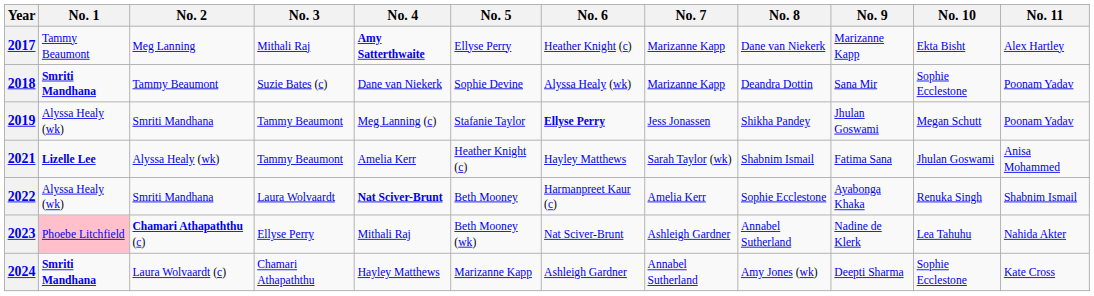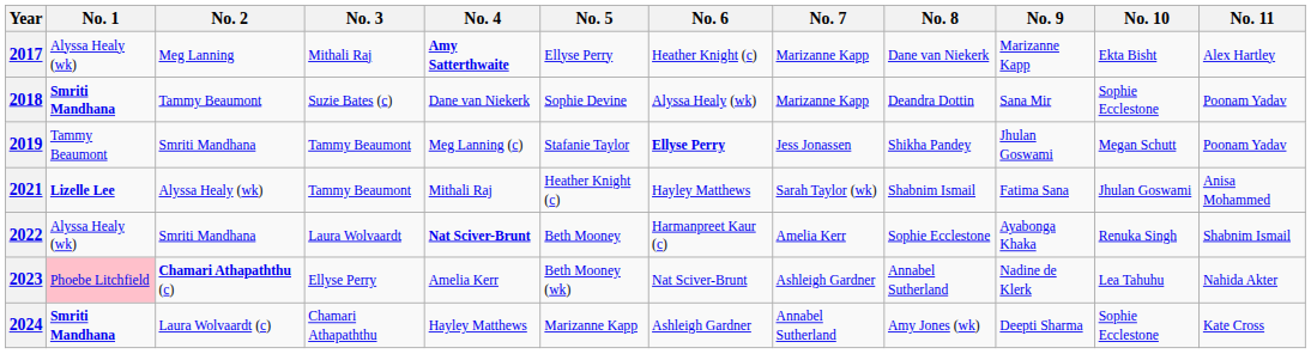 <table class="wikitable">
 <tr>
 <th>Year</th>
 <th>No. 1</th>
 <th>No. 2</th>
 <th>No. 3</th>
 <th>No. 4</th>
 <th>No. 5</th>
 <th>No. 6</th>
 <th>No. 7</th>
 <th>No. 8</th>
 <th>No. 9</th>
 <th>No. 10</th>
 <th>No. 11</th>
 </tr>
 <tr>
 <th><a href='#'>2017</a></th>
-<td><small> <a href='#'>Tammy Beaumont</a></small></td>
+<td><small> <a href='#'>Alyssa Healy</a> (<a href='#'>wk</a>)</small></td>
 <td><small> <a href='#'>Meg Lanning</a></small></td>
 <td><small> <a href='#'>Mithali Raj</a></small></td>
 <td><small> <strong><a href='#'>Amy Satterthwaite</a></strong></small></td>
 <td><small> <a href='#'>Ellyse Perry</a></small></td>
 <td><small> <a href='#'>Heather Knight</a> (<a href='#'>c</a>)</small></td>
 <td><small> <a href='#'>Marizanne Kapp</a></small></td>
 <td><small> <a href='#'>Dane van Niekerk</a></small></td>
 <td><small> <a href='#'>Marizanne Kapp</a></small></td>
 <td><small> <a href='#'>Ekta Bisht</a></small></td>
 <td><small> <a href='#'>Alex Hartley</a></small></td>
 </tr>
 <tr>
 <th><a href='#'>2018</a></th>
 <td><small> <strong><a href='#'>Smriti Mandhana</a></strong></small></td>
 <td><small> <a href='#'>Tammy Beaumont</a></small></td>
 <td><small> <a href='#'>Suzie Bates</a> (<a href='#'>c</a>)</small></td>
 <td><small> <a href='#'>Dane van Niekerk</a></small></td>
 <td><small> <a href='#'>Sophie Devine</a></small></td>
 <td><small> <a href='#'>Alyssa Healy</a> (<a href='#'>wk</a>)</small></td>
 <td><small> <a href='#'>Marizanne Kapp</a></small></td>
 <td><small> <a href='#'>Deandra Dottin</a></small></td>
 <td><small> <a href='#'>Sana Mir</a></small></td>
 <td><small> <a href='#'>Sophie Ecclestone</a></small></td>
 <td><small> <a href='#'>Poonam Yadav</a></small></td>
 </tr>
 <tr>
 <th><a href='#'>2019</a></th>
-<td><small> <a href='#'>Alyssa Healy</a> (<a href='#'>wk</a>)</small></td>
+<td><small> <a href='#'>Tammy Beaumont</a></small></td>
 <td><small> <a href='#'>Smriti Mandhana</a></small></td>
 <td><small> <a href='#'>Tammy Beaumont</a></small></td>
 <td><small> <a href='#'>Meg Lanning</a> (<a href='#'>c</a>)</small></td>
 <td><small> <a href='#'>Stafanie Taylor</a></small></td>
 <td><small> <strong><a href='#'>Ellyse Perry</a></strong></small></td>
 <td><small> <a href='#'>Jess Jonassen</a></small></td>
 <td><small> <a href='#'>Shikha Pandey</a></small></td>
 <td><small> <a href='#'>Jhulan Goswami</a></small></td>
 <td><small> <a href='#'>Megan Schutt</a></small></td>
 <td><small> <a href='#'>Poonam Yadav</a></small></td>
 </tr>
 <tr>
 <th><a href='#'>2021</a></th>
 <td><small> <strong><a href='#'>Lizelle Lee</a></strong></small></td>
 <td><small> <a href='#'>Alyssa Healy</a> (<a href='#'>wk</a>)</small></td>
 <td><small> <a href='#'>Tammy Beaumont</a></small></td>
-<td><small> <a href='#'>Amelia Kerr</a></small></td>
+<td><small> <a href='#'>Mithali Raj</a></small></td>
 <td><small> <a href='#'>Heather Knight</a> (<a href='#'>c</a>)</small></td>
 <td><small> <a href='#'>Hayley Matthews</a></small></td>
 <td><small> <a href='#'>Sarah Taylor</a> (<a href='#'>wk</a>)</small></td>
 <td><small> <a href='#'>Shabnim Ismail</a></small></td>
 <td><small> <a href='#'>Fatima Sana</a></small></td>
 <td><small> <a href='#'>Jhulan Goswami</a></small></td>
 <td><small> <a href='#'>Anisa Mohammed</a></small></td>
 </tr>
 <tr>
 <th><a href='#'>2022</a></th>
 <td><small> <a href='#'>Alyssa Healy</a> (<a href='#'>wk</a>)</small></td>
 <td><small> <a href='#'>Smriti Mandhana</a></small></td>
 <td><small> <a href='#'>Laura Wolvaardt</a></small></td>
 <td><small> <strong><a href='#'>Nat Sciver-Brunt</a></strong></small></td>
 <td><small> <a href='#'>Beth Mooney</a></small></td>
 <td><small> <a href='#'>Harmanpreet Kaur</a> (<a href='#'>c</a>)</small></td>
 <td><small> <a href='#'>Amelia Kerr</a></small></td>
 <td><small> <a href='#'>Sophie Ecclestone</a></small></td>
 <td><small> <a href='#'>Ayabonga Khaka</a></small></td>
 <td><small> <a href='#'>Renuka Singh</a></small></td>
 <td><small> <a href='#'>Shabnim Ismail</a></small></td>
 </tr>
 <tr>
 <th><a href='#'>2023</a></th>
 <td style="background: pink;"><small> <a href='#'>Phoebe Litchfield</a></small></td>
 <td><small> <strong><a href='#'>Chamari Athapaththu</a></strong> (<a href='#'>c</a>)</small></td>
 <td><small> <a href='#'>Ellyse Perry</a></small></td>
-<td><small> <a href='#'>Mithali Raj</a></small></td>
+<td><small> <a href='#'>Amelia Kerr</a></small></td>
 <td><small> <a href='#'>Beth Mooney</a> (<a href='#'>wk</a>)</small></td>
 <td><small> <a href='#'>Nat Sciver-Brunt</a></small></td>
 <td><small> <a href='#'>Ashleigh Gardner</a></small></td>
 <td><small> <a href='#'>Annabel Sutherland</a></small></td>
 <td><small> <a href='#'>Nadine de Klerk</a></small></td>
 <td><small> <a href='#'>Lea Tahuhu</a></small></td>
 <td><small> <a href='#'>Nahida Akter</a></small></td>
 </tr>
 <tr>
 <th><a href='#'>2024</a></th>
 <td><small> <strong><a href='#'>Smriti Mandhana</a></strong></small></td>
 <td><small> <a href='#'>Laura Wolvaardt</a> (<a href='#'>c</a>)</small></td>
 <td><small> <a href='#'>Chamari Athapaththu</a></small></td>
 <td><small> <a href='#'>Hayley Matthews</a></small></td>
 <td><small> <a href='#'>Marizanne Kapp</a> </small></td>
 <td><small> <a href='#'>Ashleigh Gardner</a></small></td>
 <td><small> <a href='#'>Annabel Sutherland</a></small></td>
 <td><small> <a href='#'>Amy Jones</a> (<a href='#'>wk</a>)</small></td>
 <td><small> <a href='#'>Deepti Sharma</a></small></td>
 <td><small> <a href='#'>Sophie Ecclestone</a></small></td>
 <td><small> <a href='#'>Kate Cross</a></small></td>
 </tr>
 </table>
